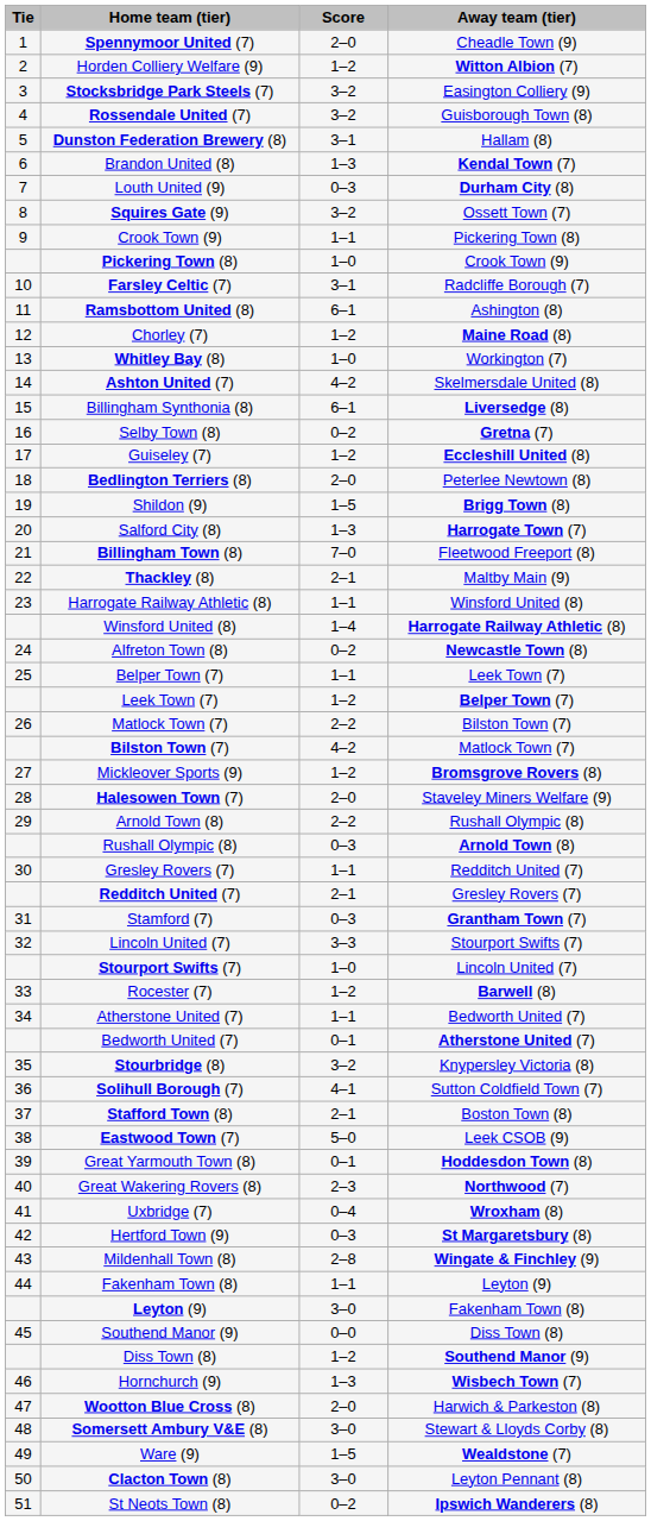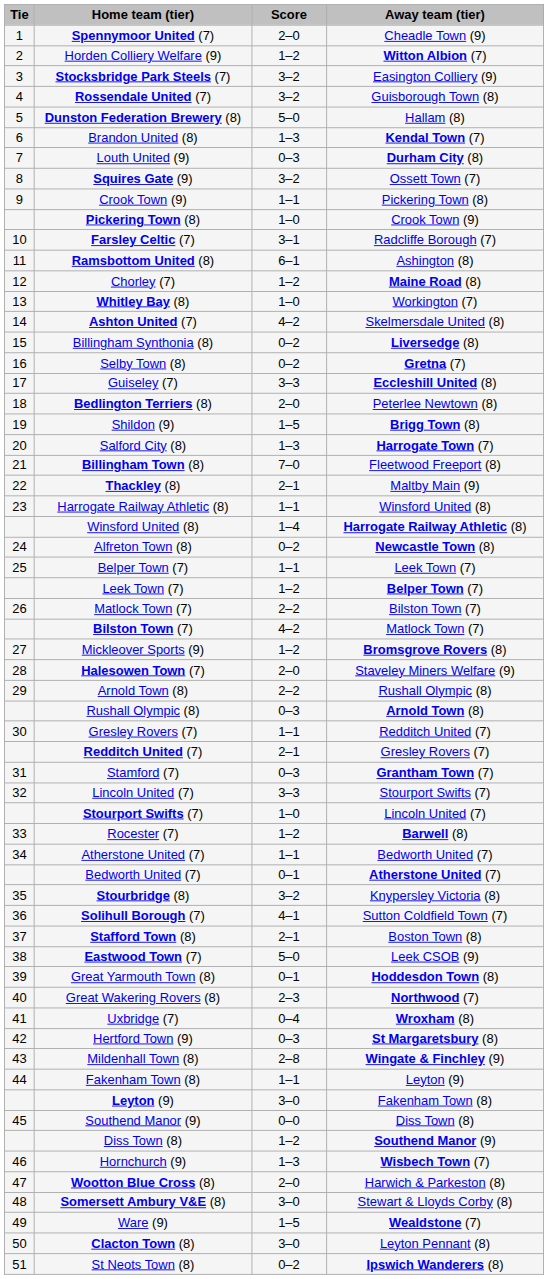 <table class="wikitable" style="width: 600px; background:WhiteSmoke; text-align:center; font-size:90%">
 <tr>
 <td scope="col" style="width:  5.00%; background:silver;"><strong>Tie</strong></td>
 <td scope="col" style="width: 36.25%; background:silver;"><strong>Home team (tier)</strong></td>
 <td scope="col" style="width: 12.50%; background:silver;"><strong>Score</strong></td>
 <td scope="col" style="width: 36.25%; background:silver;"><strong>Away team (tier)</strong></td>
 </tr>
 <tr>
 <td>1</td>
 <td><strong><a href='#'>Spennymoor United</a></strong> (7)</td>
 <td>2–0</td>
 <td><a href='#'>Cheadle Town</a> (9)</td>
 </tr>
 <tr>
 <td>2</td>
 <td><a href='#'>Horden Colliery Welfare</a> (9)</td>
 <td>1–2</td>
 <td><strong><a href='#'>Witton Albion</a></strong> (7)</td>
 </tr>
 <tr>
 <td>3</td>
 <td><strong><a href='#'>Stocksbridge Park Steels</a></strong> (7)</td>
 <td>3–2</td>
 <td><a href='#'>Easington Colliery</a> (9)</td>
 </tr>
 <tr>
 <td>4</td>
 <td><strong><a href='#'>Rossendale United</a></strong> (7)</td>
 <td>3–2</td>
 <td><a href='#'>Guisborough Town</a> (8)</td>
 </tr>
 <tr>
 <td>5</td>
 <td><strong><a href='#'>Dunston Federation Brewery</a></strong> (8)</td>
-<td>3–1</td>
+<td>5–0</td>
 <td><a href='#'>Hallam</a> (8)</td>
 </tr>
 <tr>
 <td>6</td>
 <td><a href='#'>Brandon United</a> (8)</td>
 <td>1–3</td>
 <td><strong><a href='#'>Kendal Town</a></strong> (7)</td>
 </tr>
 <tr>
 <td>7</td>
 <td><a href='#'>Louth United</a> (9)</td>
 <td>0–3</td>
 <td><strong><a href='#'>Durham City</a></strong> (8)</td>
 </tr>
 <tr>
 <td>8</td>
 <td><strong><a href='#'>Squires Gate</a></strong> (9)</td>
 <td>3–2</td>
 <td><a href='#'>Ossett Town</a> (7)</td>
 </tr>
 <tr>
 <td>9</td>
 <td><a href='#'>Crook Town</a> (9)</td>
 <td>1–1</td>
 <td><a href='#'>Pickering Town</a> (8)</td>
 </tr>
 <tr>
 <td><em></em></td>
 <td><strong><a href='#'>Pickering Town</a></strong> (8)</td>
 <td>1–0</td>
 <td><a href='#'>Crook Town</a> (9)</td>
 </tr>
 <tr>
 <td>10</td>
 <td><strong><a href='#'>Farsley Celtic</a></strong> (7)</td>
 <td>3–1</td>
 <td><a href='#'>Radcliffe Borough</a> (7)</td>
 </tr>
 <tr>
 <td>11</td>
 <td><strong><a href='#'>Ramsbottom United</a></strong> (8)</td>
 <td>6–1</td>
 <td><a href='#'>Ashington</a> (8)</td>
 </tr>
 <tr>
 <td>12</td>
 <td><a href='#'>Chorley</a> (7)</td>
 <td>1–2</td>
 <td><strong><a href='#'>Maine Road</a></strong> (8)</td>
 </tr>
 <tr>
 <td>13</td>
 <td><strong><a href='#'>Whitley Bay</a></strong> (8)</td>
 <td>1–0</td>
 <td><a href='#'>Workington</a> (7)</td>
 </tr>
 <tr>
 <td>14</td>
 <td><strong><a href='#'>Ashton United</a></strong> (7)</td>
 <td>4–2</td>
 <td><a href='#'>Skelmersdale United</a> (8)</td>
 </tr>
 <tr>
 <td>15</td>
 <td><a href='#'>Billingham Synthonia</a> (8)</td>
-<td>6–1</td>
+<td>0–2</td>
 <td><strong><a href='#'>Liversedge</a></strong> (8)</td>
 </tr>
 <tr>
 <td>16</td>
 <td><a href='#'>Selby Town</a> (8)</td>
 <td>0–2</td>
 <td><strong><a href='#'>Gretna</a></strong> (7)</td>
 </tr>
 <tr>
 <td>17</td>
 <td><a href='#'>Guiseley</a> (7)</td>
-<td>1–2</td>
+<td>3–3</td>
 <td><strong><a href='#'>Eccleshill United</a></strong> (8)</td>
 </tr>
 <tr>
 <td>18</td>
 <td><strong><a href='#'>Bedlington Terriers</a></strong> (8)</td>
 <td>2–0</td>
 <td><a href='#'>Peterlee Newtown</a> (8)</td>
 </tr>
 <tr>
 <td>19</td>
 <td><a href='#'>Shildon</a> (9)</td>
 <td>1–5</td>
 <td><strong><a href='#'>Brigg Town</a></strong> (8)</td>
 </tr>
 <tr>
 <td>20</td>
 <td><a href='#'>Salford City</a> (8)</td>
 <td>1–3</td>
 <td><strong><a href='#'>Harrogate Town</a></strong> (7)</td>
 </tr>
 <tr>
 <td>21</td>
 <td><strong><a href='#'>Billingham Town</a></strong> (8)</td>
 <td>7–0</td>
 <td><a href='#'>Fleetwood Freeport</a> (8)</td>
 </tr>
 <tr>
 <td>22</td>
 <td><strong><a href='#'>Thackley</a></strong> (8)</td>
 <td>2–1</td>
 <td><a href='#'>Maltby Main</a> (9)</td>
 </tr>
 <tr>
 <td>23</td>
 <td><a href='#'>Harrogate Railway Athletic</a> (8)</td>
 <td>1–1</td>
 <td><a href='#'>Winsford United</a> (8)</td>
 </tr>
 <tr>
 <td><em></em></td>
 <td><a href='#'>Winsford United</a> (8)</td>
 <td>1–4</td>
 <td><strong><a href='#'>Harrogate Railway Athletic</a></strong> (8)</td>
 </tr>
 <tr>
 <td>24</td>
 <td><a href='#'>Alfreton Town</a> (8)</td>
 <td>0–2</td>
 <td><strong><a href='#'>Newcastle Town</a></strong> (8)</td>
 </tr>
 <tr>
 <td>25</td>
 <td><a href='#'>Belper Town</a> (7)</td>
 <td>1–1</td>
 <td><a href='#'>Leek Town</a> (7)</td>
 </tr>
 <tr>
 <td><em></em></td>
 <td><a href='#'>Leek Town</a> (7)</td>
 <td>1–2</td>
 <td><strong><a href='#'>Belper Town</a></strong> (7)</td>
 </tr>
 <tr>
 <td>26</td>
 <td><a href='#'>Matlock Town</a> (7)</td>
 <td>2–2</td>
 <td><a href='#'>Bilston Town</a> (7)</td>
 </tr>
 <tr>
 <td><em></em></td>
 <td><strong><a href='#'>Bilston Town</a></strong> (7)</td>
 <td>4–2</td>
 <td><a href='#'>Matlock Town</a> (7)</td>
 </tr>
 <tr>
 <td>27</td>
 <td><a href='#'>Mickleover Sports</a> (9)</td>
 <td>1–2</td>
 <td><strong><a href='#'>Bromsgrove Rovers</a></strong> (8)</td>
 </tr>
 <tr>
 <td>28</td>
 <td><strong><a href='#'>Halesowen Town</a></strong> (7)</td>
 <td>2–0</td>
 <td><a href='#'>Staveley Miners Welfare</a> (9)</td>
 </tr>
 <tr>
 <td>29</td>
 <td><a href='#'>Arnold Town</a> (8)</td>
 <td>2–2</td>
 <td><a href='#'>Rushall Olympic</a> (8)</td>
 </tr>
 <tr>
 <td><em></em></td>
 <td><a href='#'>Rushall Olympic</a> (8)</td>
 <td>0–3</td>
 <td><strong><a href='#'>Arnold Town</a></strong> (8)</td>
 </tr>
 <tr>
 <td>30</td>
 <td><a href='#'>Gresley Rovers</a> (7)</td>
 <td>1–1</td>
 <td><a href='#'>Redditch United</a> (7)</td>
 </tr>
 <tr>
 <td><em></em></td>
 <td><strong><a href='#'>Redditch United</a></strong> (7)</td>
 <td>2–1</td>
 <td><a href='#'>Gresley Rovers</a> (7)</td>
 </tr>
 <tr>
 <td>31</td>
 <td><a href='#'>Stamford</a> (7)</td>
 <td>0–3</td>
 <td><strong><a href='#'>Grantham Town</a></strong> (7)</td>
 </tr>
 <tr>
 <td>32</td>
 <td><a href='#'>Lincoln United</a> (7)</td>
 <td>3–3</td>
 <td><a href='#'>Stourport Swifts</a> (7)</td>
 </tr>
 <tr>
 <td><em></em></td>
 <td><strong><a href='#'>Stourport Swifts</a></strong> (7)</td>
 <td>1–0</td>
 <td><a href='#'>Lincoln United</a> (7)</td>
 </tr>
 <tr>
 <td>33</td>
 <td><a href='#'>Rocester</a> (7)</td>
 <td>1–2</td>
 <td><strong><a href='#'>Barwell</a></strong> (8)</td>
 </tr>
 <tr>
 <td>34</td>
 <td><a href='#'>Atherstone United</a> (7)</td>
 <td>1–1</td>
 <td><a href='#'>Bedworth United</a> (7)</td>
 </tr>
 <tr>
 <td><em></em></td>
 <td><a href='#'>Bedworth United</a> (7)</td>
 <td>0–1</td>
 <td><strong><a href='#'>Atherstone United</a></strong> (7)</td>
 </tr>
 <tr>
 <td>35</td>
 <td><strong><a href='#'>Stourbridge</a></strong> (8)</td>
 <td>3–2</td>
 <td><a href='#'>Knypersley Victoria</a> (8)</td>
 </tr>
 <tr>
 <td>36</td>
 <td><strong><a href='#'>Solihull Borough</a></strong> (7)</td>
 <td>4–1</td>
 <td><a href='#'>Sutton Coldfield Town</a> (7)</td>
 </tr>
 <tr>
 <td>37</td>
 <td><strong><a href='#'>Stafford Town</a></strong> (8)</td>
 <td>2–1</td>
 <td><a href='#'>Boston Town</a> (8)</td>
 </tr>
 <tr>
 <td>38</td>
 <td><strong><a href='#'>Eastwood Town</a></strong> (7)</td>
 <td>5–0</td>
 <td><a href='#'>Leek CSOB</a> (9)</td>
 </tr>
 <tr>
 <td>39</td>
 <td><a href='#'>Great Yarmouth Town</a> (8)</td>
 <td>0–1</td>
 <td><strong><a href='#'>Hoddesdon Town</a></strong> (8)</td>
 </tr>
 <tr>
 <td>40</td>
 <td><a href='#'>Great Wakering Rovers</a> (8)</td>
 <td>2–3</td>
 <td><strong><a href='#'>Northwood</a></strong> (7)</td>
 </tr>
 <tr>
 <td>41</td>
 <td><a href='#'>Uxbridge</a> (7)</td>
 <td>0–4</td>
 <td><strong><a href='#'>Wroxham</a></strong> (8)</td>
 </tr>
 <tr>
 <td>42</td>
 <td><a href='#'>Hertford Town</a> (9)</td>
 <td>0–3</td>
 <td><strong><a href='#'>St Margaretsbury</a></strong> (8)</td>
 </tr>
 <tr>
 <td>43</td>
 <td><a href='#'>Mildenhall Town</a> (8)</td>
 <td>2–8</td>
 <td><strong><a href='#'>Wingate & Finchley</a></strong> (9)</td>
 </tr>
 <tr>
 <td>44</td>
 <td><a href='#'>Fakenham Town</a> (8)</td>
 <td>1–1</td>
 <td><a href='#'>Leyton</a> (9)</td>
 </tr>
 <tr>
 <td><em></em></td>
 <td><strong><a href='#'>Leyton</a></strong> (9)</td>
 <td>3–0</td>
 <td><a href='#'>Fakenham Town</a> (8)</td>
 </tr>
 <tr>
 <td>45</td>
 <td><a href='#'>Southend Manor</a> (9)</td>
 <td>0–0</td>
 <td><a href='#'>Diss Town</a> (8)</td>
 </tr>
 <tr>
 <td><em></em></td>
 <td><a href='#'>Diss Town</a> (8)</td>
 <td>1–2</td>
 <td><strong><a href='#'>Southend Manor</a></strong> (9)</td>
 </tr>
 <tr>
 <td>46</td>
 <td><a href='#'>Hornchurch</a> (9)</td>
 <td>1–3</td>
 <td><strong><a href='#'>Wisbech Town</a></strong> (7)</td>
 </tr>
 <tr>
 <td>47</td>
 <td><strong><a href='#'>Wootton Blue Cross</a></strong> (8)</td>
 <td>2–0</td>
 <td><a href='#'>Harwich & Parkeston</a> (8)</td>
 </tr>
 <tr>
 <td>48</td>
 <td><strong><a href='#'>Somersett Ambury V&E</a></strong> (8)</td>
 <td>3–0</td>
 <td><a href='#'>Stewart & Lloyds Corby</a> (8)</td>
 </tr>
 <tr>
 <td>49</td>
 <td><a href='#'>Ware</a> (9)</td>
 <td>1–5</td>
 <td><strong><a href='#'>Wealdstone</a></strong> (7)</td>
 </tr>
 <tr>
 <td>50</td>
 <td><strong><a href='#'>Clacton Town</a></strong> (8)</td>
 <td>3–0</td>
 <td><a href='#'>Leyton Pennant</a> (8)</td>
 </tr>
 <tr>
 <td>51</td>
 <td><a href='#'>St Neots Town</a> (8)</td>
 <td>0–2</td>
 <td><strong><a href='#'>Ipswich Wanderers</a></strong> (8)</td>
 </tr>
 </table>
